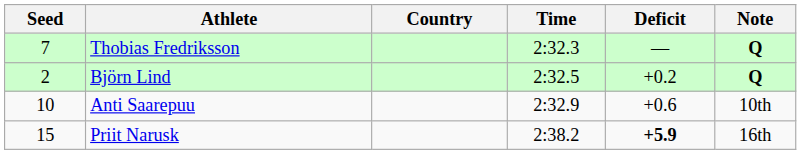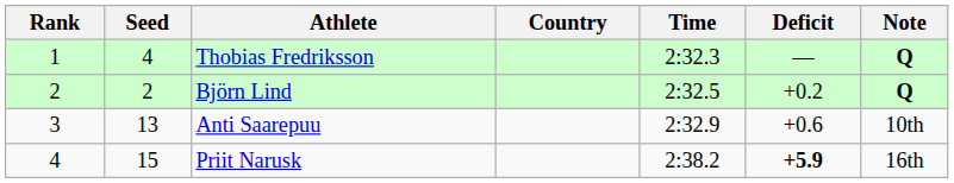 <table class="wikitable sortable" style="text-align:center" width=55%>
 <tr>
+<th>Rank</th>
 <th>Seed</th>
 <th>Athlete</th>
 <th>Country</th>
 <th>Time</th>
 <th>Deficit</th>
 <th>Note</th>
 </tr>
 <tr bgcolor=ccffcc>
-<td>7</td>
+<td>1</td>
+<td>4</td>
 <td align=left><a href='#'>Thobias Fredriksson</a></td>
 <td align=left></td>
 <td>2:32.3</td>
 <td>—</td>
 <td><strong>Q</strong></td>
 </tr>
 <tr bgcolor=ccffcc>
 <td>2</td>
+<td>2</td>
 <td align=left><a href='#'>Björn Lind</a></td>
 <td align=left></td>
 <td>2:32.5</td>
 <td>+0.2</td>
 <td><strong>Q</strong></td>
 </tr>
 <tr>
-<td>10</td>
+<td>3</td>
+<td>13</td>
 <td align=left><a href='#'>Anti Saarepuu</a></td>
 <td align=left></td>
 <td>2:32.9</td>
 <td>+0.6</td>
 <td>10th</td>
 </tr>
 <tr>
+<td>4</td>
 <td>15</td>
 <td align=left><a href='#'>Priit Narusk</a></td>
 <td align=left></td>
 <td>2:38.2</td>
 <td><strong>+5.9</strong></td>
 <td>16th</td>
 </tr>
 </table>
